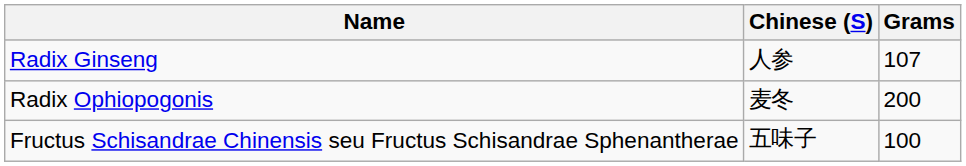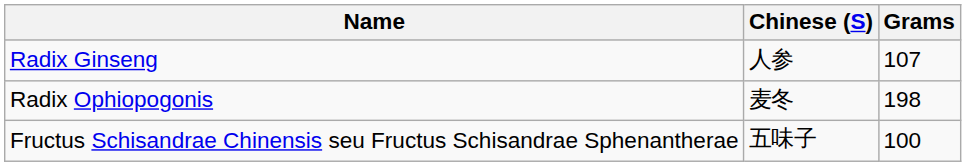 <table class="wikitable sortable">
 <tr>
 <th>Name</th>
 <th>Chinese (<a href='#'>S</a>)</th>
 <th>Grams</th>
 </tr>
 <tr>
 <td><a href='#'>Radix Ginseng</a></td>
 <td>人参</td>
 <td>107</td>
 </tr>
 <tr>
 <td>Radix <a href='#'>Ophiopogonis</a></td>
 <td>麦冬</td>
-<td>200</td>
+<td>198</td>
 </tr>
 <tr>
 <td>Fructus <a href='#'>Schisandrae Chinensis</a> seu Fructus Schisandrae Sphenantherae</td>
 <td>五味子</td>
 <td>100</td>
 </tr>
 </table>
